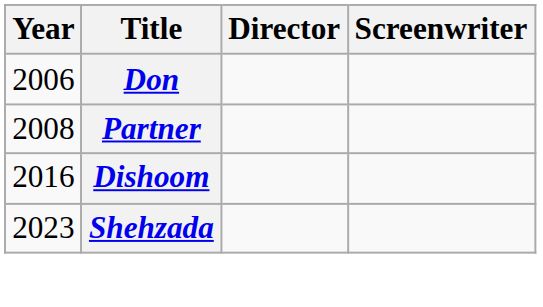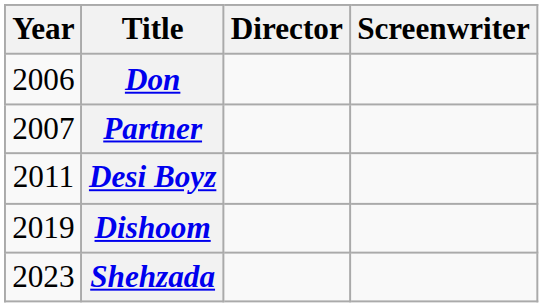 <table class="wikitable sortable plainrowheaders">
 <tr>
 <th>Year</th>
 <th>Title</th>
 <th>Director</th>
 <th>Screenwriter</th>
 </tr>
 <tr>
 <td style="text-align:center;">2006</td>
 <th scope="row"><em><a href='#'>Don</a></em></th>
 <td></td>
 <td></td>
 </tr>
 <tr>
-<td style="text-align:center;">2008</td>
+<td style="text-align:center;">2007</td>
 <th scope="row"><em><a href='#'>Partner</a></em></th>
 <td></td>
 <td></td>
 </tr>
 <tr>
-<td style="text-align:center;">2016</td>
+<td style="text-align:center;">2011</td>
+<th scope="row"><em><a href='#'>Desi Boyz</a></em></th>
+<td></td>
+<td></td>
+</tr>
+<tr>
+<td style="text-align:center;">2019</td>
 <th scope="row"><em><a href='#'>Dishoom</a></em></th>
 <td></td>
 <td></td>
 </tr>
 <tr>
 <td style="text-align:center;">2023</td>
 <th scope="row"><em><a href='#'>Shehzada</a></em></th>
 <td></td>
 <td></td>
 </tr>
 </table>
